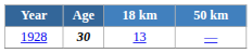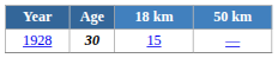 <table class="wikitable" style="font-size:95%; text-align:center; border:grey solid 1px; border-collapse:collapse; background:#ffffff;">
 <tr>
 <th style="background-color:#369; color:white; width:60px;"> Year </th>
 <th style="background-color:#369; color:white; width:40px;"> Age </th>
 <th style="background-color:#4180be; color:white; width:75px;"> 18 km </th>
 <th style="background-color:#4180be; color:white; width:75px;"> 50 km </th>
 </tr>
 <tr>
 <td><a href='#'>1928</a></td>
 <td><strong><em>30</em></strong></td>
-<td><a href='#'>13</a></td>
+<td><a href='#'>15</a></td>
 <td><a href='#'>—</a></td>
 </tr>
 <tr>
 </tr>
 </table>
